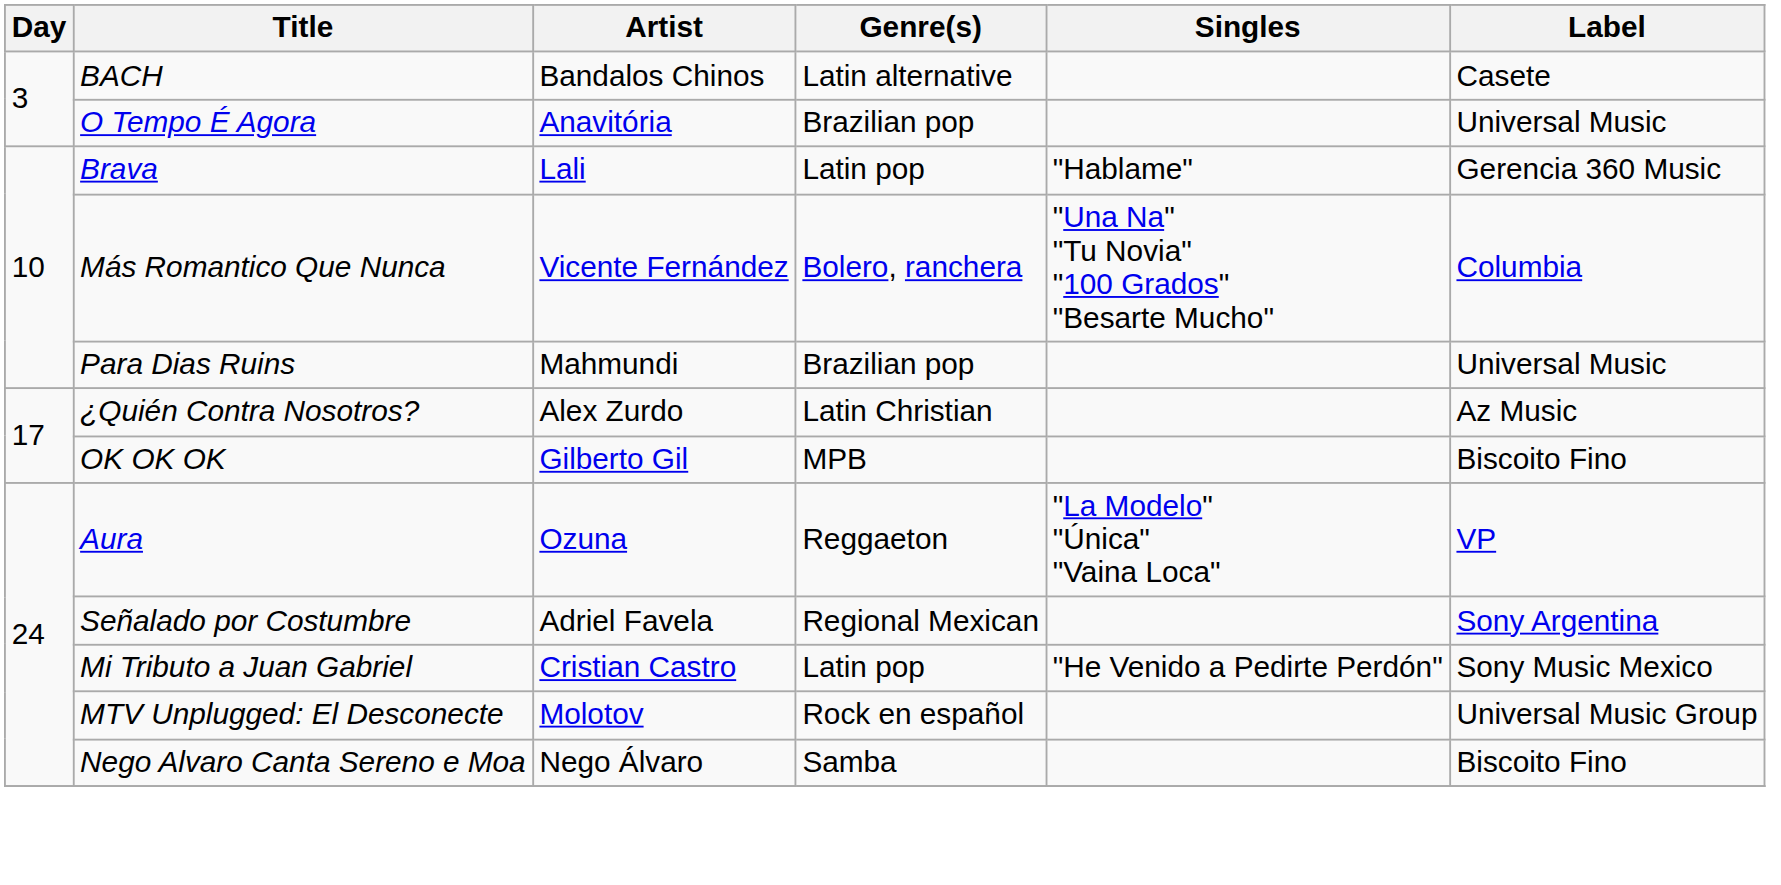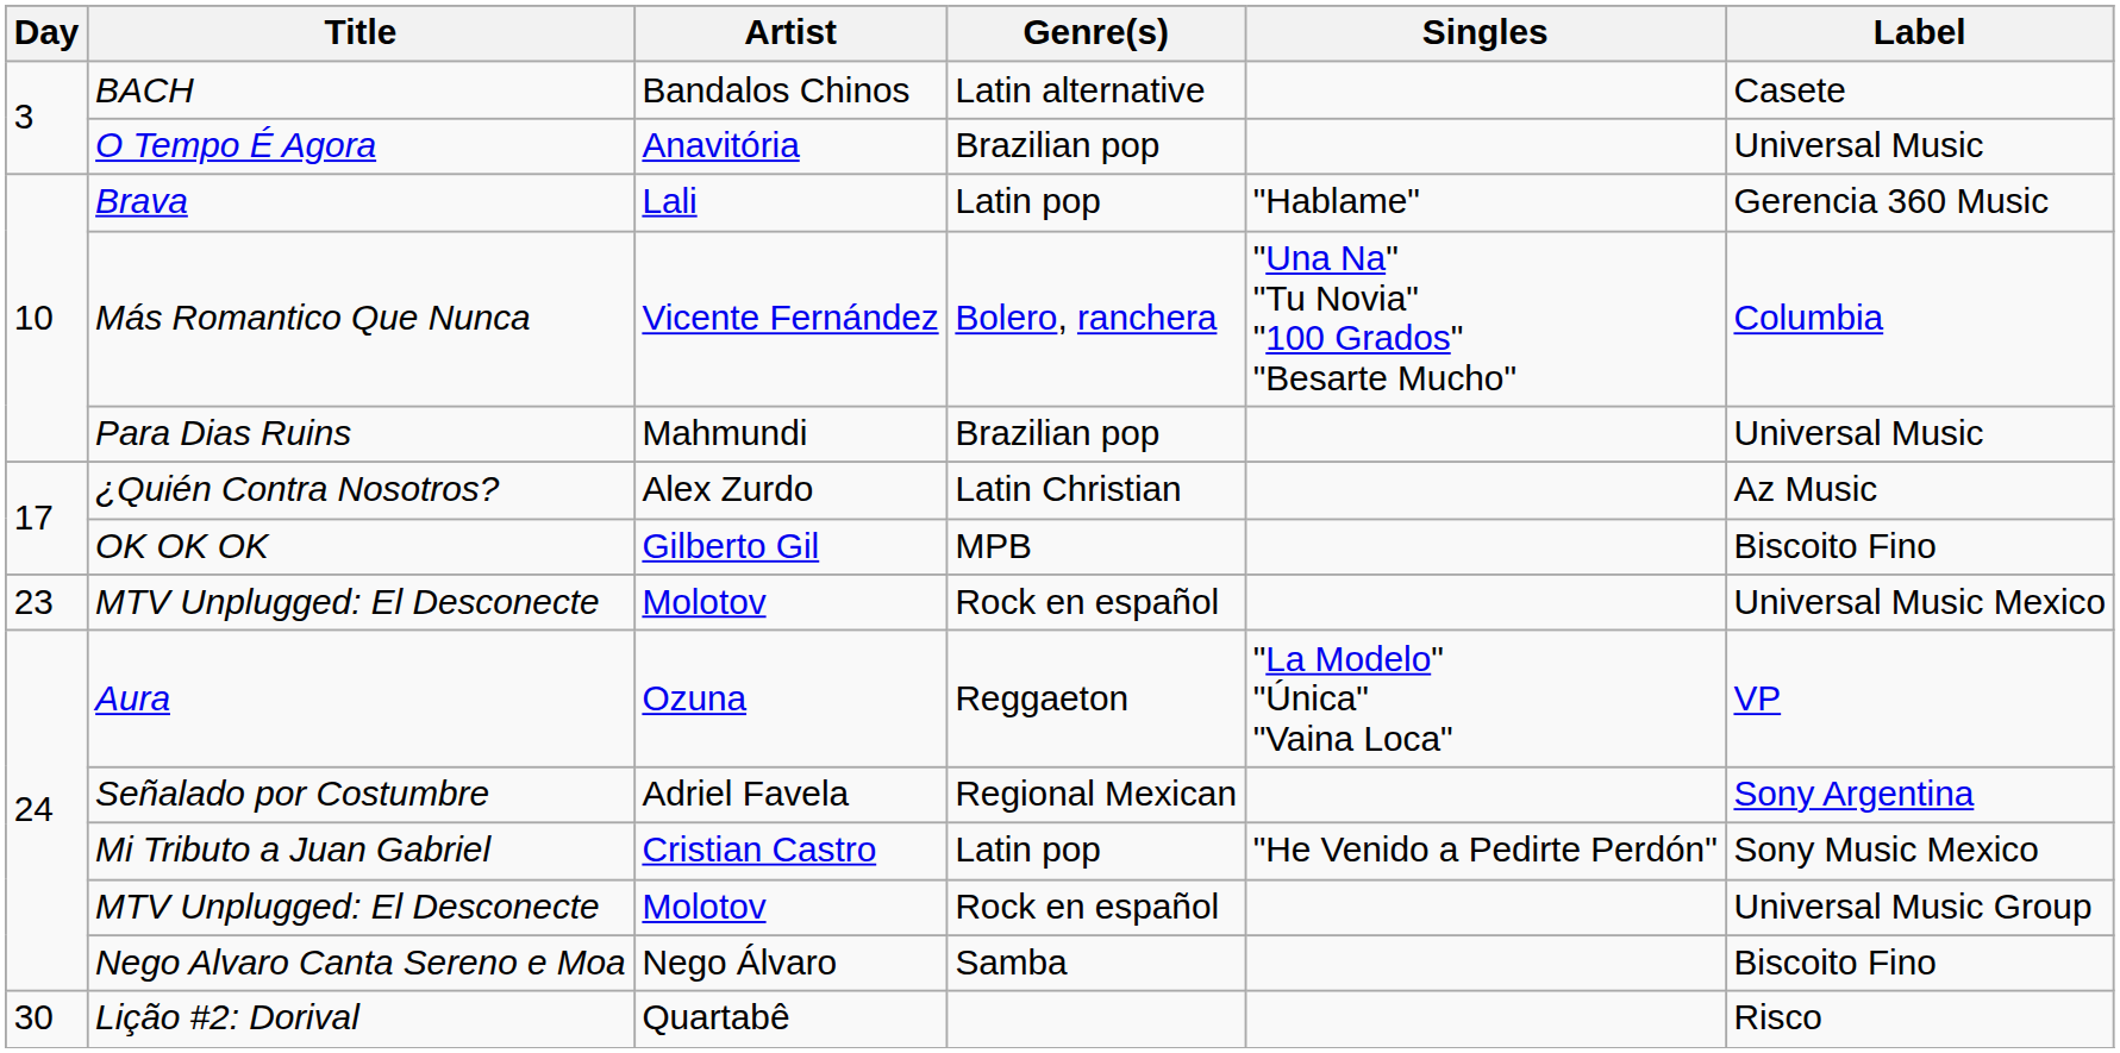 <table class="wikitable sortable" style="text-align: left;">
 <tr>
 <th>Day</th>
 <th>Title</th>
 <th>Artist</th>
 <th>Genre(s)</th>
 <th>Singles</th>
 <th>Label</th>
 </tr>
 <tr>
 <td rowspan="2">3</td>
 <td><em>BACH</em></td>
 <td>Bandalos Chinos</td>
 <td>Latin alternative</td>
 <td></td>
 <td>Casete</td>
 </tr>
 <tr>
 <td><em><a href='#'>O Tempo É Agora</a></em></td>
 <td><a href='#'>Anavitória</a></td>
 <td>Brazilian pop</td>
 <td></td>
 <td>Universal Music</td>
 </tr>
 <tr>
 <td rowspan="3">10</td>
 <td><em><a href='#'>Brava</a></em></td>
 <td><a href='#'>Lali</a></td>
 <td>Latin pop</td>
 <td>"Hablame"</td>
 <td>Gerencia 360 Music</td>
 </tr>
 <tr>
 <td><em>Más Romantico Que Nunca</em></td>
 <td><a href='#'>Vicente Fernández</a></td>
 <td><a href='#'>Bolero</a>, <a href='#'>ranchera</a></td>
 <td>"<a href='#'>Una Na</a>"<br>"Tu Novia"<br>"<a href='#'>100 Grados</a>"<br>"Besarte Mucho"</td>
 <td><a href='#'>Columbia</a></td>
 </tr>
 <tr>
 <td><em>Para Dias Ruins</em></td>
 <td>Mahmundi</td>
 <td>Brazilian pop</td>
 <td></td>
 <td>Universal Music</td>
 </tr>
 <tr>
 <td rowspan="2">17</td>
 <td><em>¿Quién Contra Nosotros?</em></td>
 <td>Alex Zurdo</td>
 <td>Latin Christian</td>
 <td></td>
 <td>Az Music</td>
 </tr>
 <tr>
 <td><em>OK OK OK</em></td>
 <td><a href='#'>Gilberto Gil</a></td>
 <td>MPB</td>
 <td></td>
 <td>Biscoito Fino</td>
 </tr>
 <tr>
+<td>23</td>
+<td><em>MTV Unplugged: El Desconecte</em></td>
+<td><a href='#'>Molotov</a></td>
+<td>Rock en español</td>
+<td></td>
+<td>Universal Music Mexico</td>
+</tr>
+<tr>
 <td rowspan="5">24</td>
 <td><em><a href='#'>Aura</a></em></td>
 <td><a href='#'>Ozuna</a></td>
 <td>Reggaeton</td>
 <td>"<a href='#'>La Modelo</a>"<br>"Única"<br>"Vaina Loca"</td>
 <td><a href='#'>VP</a></td>
 </tr>
 <tr>
 <td><em>Señalado por Costumbre</em></td>
 <td>Adriel Favela</td>
 <td>Regional Mexican</td>
 <td></td>
 <td><a href='#'>Sony Argentina</a></td>
 </tr>
 <tr>
 <td><em>Mi Tributo a Juan Gabriel</em></td>
 <td><a href='#'>Cristian Castro</a></td>
 <td>Latin pop</td>
 <td>"He Venido a Pedirte Perdón"</td>
 <td>Sony Music Mexico</td>
 </tr>
 <tr>
 <td><em>MTV Unplugged: El Desconecte</em></td>
 <td><a href='#'>Molotov</a></td>
 <td>Rock en español</td>
 <td></td>
 <td>Universal Music Group</td>
 </tr>
 <tr>
 <td><em>Nego Alvaro Canta Sereno e Moa</em></td>
 <td>Nego Álvaro</td>
 <td>Samba</td>
 <td></td>
 <td>Biscoito Fino</td>
 </tr>
 <tr>
+<td>30</td>
+<td><em>Lição #2: Dorival</em></td>
+<td>Quartabê</td>
+<td></td>
+<td></td>
+<td>Risco</td>
+</tr>
+<tr>
 </tr>
 </table>
